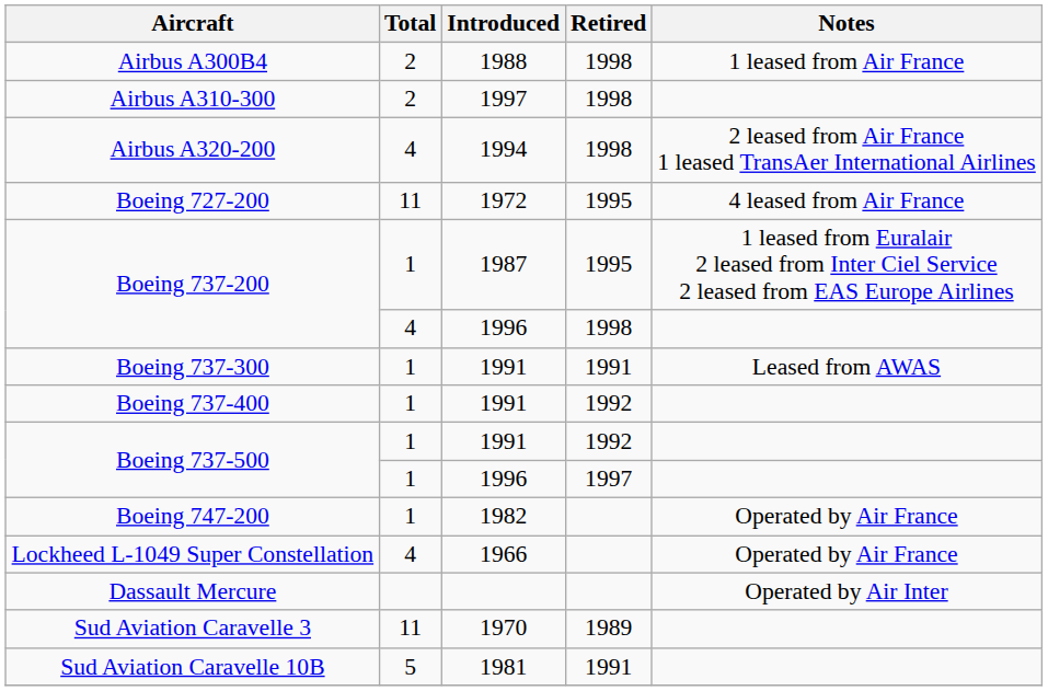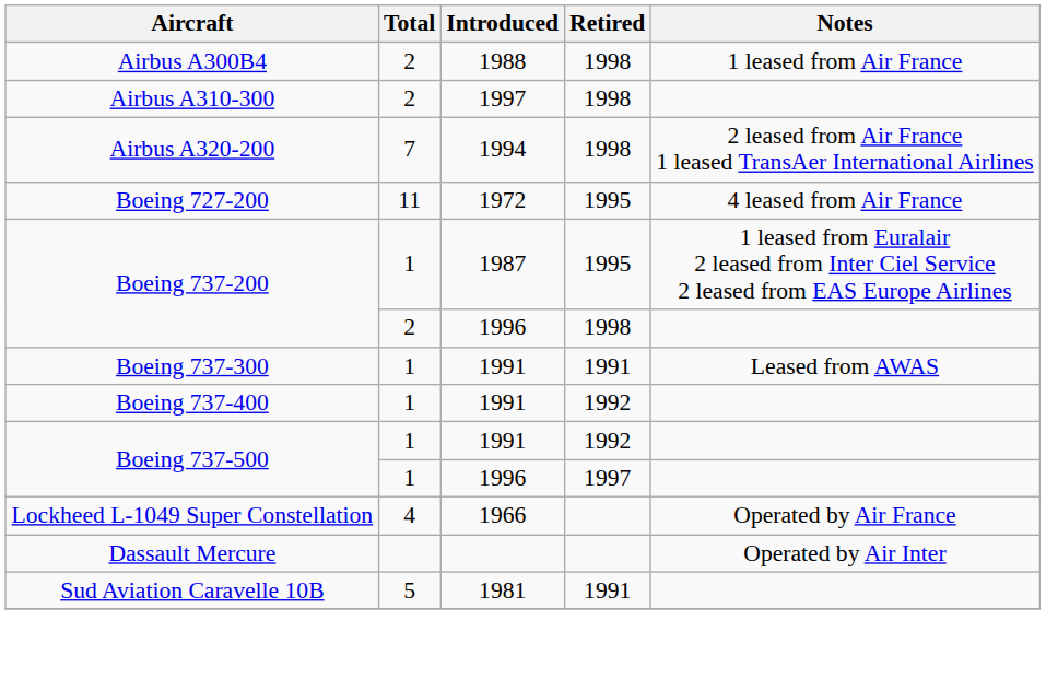 <table class="wikitable" style="margin:0.5em auto; text-align:center">
 <tr>
 <th>Aircraft</th>
 <th>Total</th>
 <th>Introduced</th>
 <th>Retired</th>
 <th>Notes</th>
 </tr>
 <tr>
 <td><a href='#'>Airbus A300B4</a></td>
 <td>2</td>
 <td>1988</td>
 <td>1998</td>
 <td>1 leased from <a href='#'>Air France</a></td>
 </tr>
 <tr>
 <td><a href='#'>Airbus A310-300</a></td>
 <td>2</td>
 <td>1997</td>
 <td>1998</td>
 <td></td>
 </tr>
 <tr>
 <td><a href='#'>Airbus A320-200</a></td>
-<td>4</td>
+<td>7</td>
 <td>1994</td>
 <td>1998</td>
 <td>2 leased from <a href='#'>Air France</a> <br> 1 leased <a href='#'>TransAer International Airlines</a></td>
 </tr>
 <tr>
 <td><a href='#'>Boeing 727-200</a></td>
 <td>11</td>
 <td>1972</td>
 <td>1995</td>
 <td>4 leased from <a href='#'>Air France</a></td>
 </tr>
 <tr>
 <td rowspan=2><a href='#'>Boeing 737-200</a></td>
 <td>1</td>
 <td>1987</td>
 <td>1995</td>
 <td>1 leased from <a href='#'>Euralair</a> <br> 2 leased from <a href='#'>Inter Ciel Service</a> <br> 2 leased from <a href='#'>EAS Europe Airlines</a></td>
 </tr>
 <tr>
-<td>4</td>
+<td>2</td>
 <td>1996</td>
 <td>1998</td>
 <td></td>
 </tr>
 <tr>
 <td><a href='#'>Boeing 737-300</a></td>
 <td>1</td>
 <td>1991</td>
 <td>1991</td>
 <td>Leased from <a href='#'>AWAS</a></td>
 </tr>
 <tr>
 <td><a href='#'>Boeing 737-400</a></td>
 <td>1</td>
 <td>1991</td>
 <td>1992</td>
 <td></td>
 </tr>
 <tr>
 <td rowspan=2><a href='#'>Boeing 737-500</a></td>
 <td>1</td>
 <td>1991</td>
 <td>1992</td>
 <td></td>
 </tr>
 <tr>
 <td>1</td>
 <td>1996</td>
 <td>1997</td>
 <td></td>
 </tr>
 <tr>
-<td><a href='#'>Boeing 747-200</a></td>
-<td>1</td>
-<td>1982</td>
-<td></td>
-<td>Operated by <a href='#'>Air France</a></td>
-</tr>
-<tr>
 <td><a href='#'>Lockheed L-1049 Super Constellation</a></td>
 <td>4</td>
 <td>1966</td>
 <td></td>
 <td>Operated by <a href='#'>Air France</a></td>
 </tr>
 <tr>
 <td><a href='#'>Dassault Mercure</a></td>
 <td></td>
 <td></td>
 <td></td>
 <td>Operated by <a href='#'>Air Inter</a></td>
 </tr>
 <tr>
-<td><a href='#'>Sud Aviation Caravelle 3</a></td>
-<td>11</td>
-<td>1970</td>
-<td>1989</td>
-<td></td>
-</tr>
-<tr>
 <td><a href='#'>Sud Aviation Caravelle 10B</a></td>
 <td>5</td>
 <td>1981</td>
 <td>1991</td>
 <td></td>
 </tr>
 <tr>
 </tr>
 </table>
